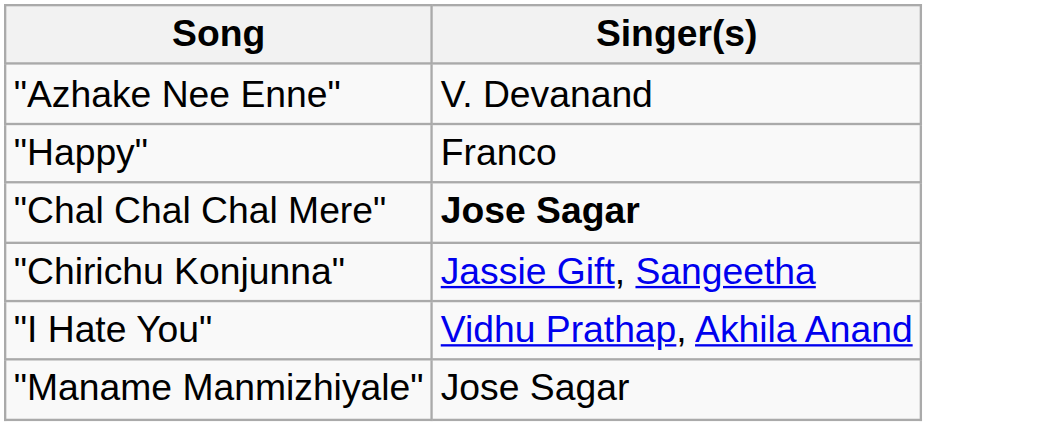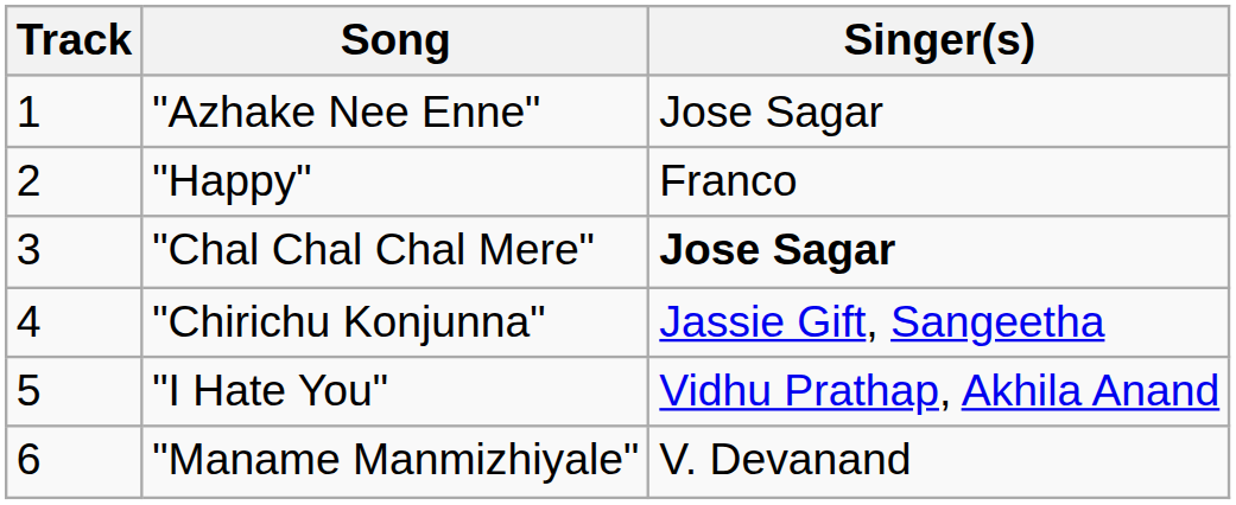 <table class="wikitable">
 <tr>
+<th>Track</th>
 <th>Song</th>
 <th>Singer(s)</th>
 </tr>
 <tr>
+<td>1</td>
 <td>"Azhake Nee Enne"</td>
-<td>V. Devanand</td>
+<td>Jose Sagar</td>
 </tr>
 <tr>
+<td>2</td>
 <td>"Happy"</td>
 <td>Franco</td>
 </tr>
 <tr>
+<td>3</td>
 <td>"Chal Chal Chal Mere"</td>
 <td><strong>Jose Sagar</strong></td>
 </tr>
 <tr>
+<td>4</td>
 <td>"Chirichu Konjunna"</td>
 <td><a href='#'>Jassie Gift</a>, <a href='#'>Sangeetha</a></td>
 </tr>
 <tr>
+<td>5</td>
 <td>"I Hate You"</td>
 <td><a href='#'>Vidhu Prathap</a>, <a href='#'>Akhila Anand</a></td>
 </tr>
 <tr>
+<td>6</td>
 <td>"Maname Manmizhiyale"</td>
-<td>Jose Sagar</td>
+<td>V. Devanand</td>
 </tr>
 </table>
